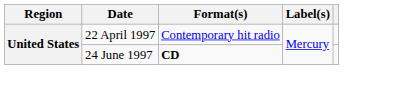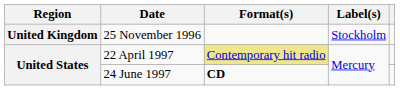 <table class="wikitable plainrowheaders">
 <tr>
 <th scope="col">Region</th>
 <th scope="col">Date</th>
 <th scope="col">Format(s)</th>
 <th scope="col">Label(s)</th>
 <th scope="col"></th>
 </tr>
 <tr>
+<th scope="row">United Kingdom</th>
+<td>25 November 1996</td>
+<td></td>
+<td><a href='#'>Stockholm</a></td>
+<td></td>
+</tr>
+<tr>
 <th scope="row" rowspan="2">United States</th>
 <td>22 April 1997</td>
-<td><a href='#'>Contemporary hit radio</a></td>
+<td style="background: khaki;"><a href='#'>Contemporary hit radio</a></td>
 <td rowspan="2"><a href='#'>Mercury</a></td>
 <td></td>
 </tr>
 <tr>
 <td>24 June 1997</td>
 <td><strong>CD</strong></td>
 <td></td>
 </tr>
 </table>
